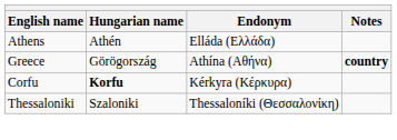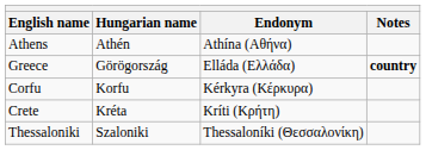 <table class="wikitable sortable">
 <tr>
 <th colspan="4"></th>
 </tr>
 <tr>
 <th>English name</th>
 <th>Hungarian name</th>
 <th>Endonym</th>
 <th>Notes</th>
 </tr>
 <tr>
 <td>Athens</td>
 <td>Athén</td>
-<td>Elláda (Ελλάδα)</td>
+<td>Athína (Αθήνα)</td>
 <td></td>
 </tr>
 <tr>
 <td>Greece</td>
 <td>Görögország</td>
-<td>Athína (Αθήνα)</td>
+<td>Elláda (Ελλάδα)</td>
 <td><strong>country</strong></td>
 </tr>
 <tr>
 <td>Corfu</td>
-<td><strong>Korfu</strong></td>
+<td>Korfu</td>
 <td>Kérkyra (Κέρκυρα)</td>
+<td></td>
+</tr>
+<tr>
+<td>Crete</td>
+<td>Kréta</td>
+<td>Kríti (Κρήτη)</td>
 <td></td>
 </tr>
 <tr>
 <td>Thessaloniki</td>
 <td>Szaloniki</td>
 <td>Thessaloníki (Θεσσαλονίκη)</td>
 <td></td>
 </tr>
 </table>
